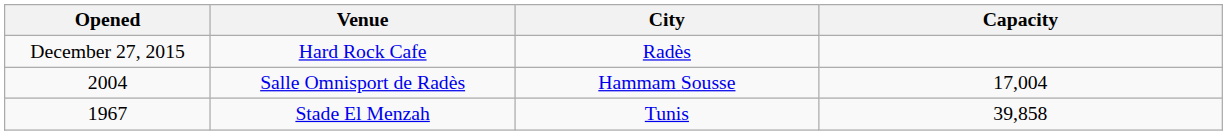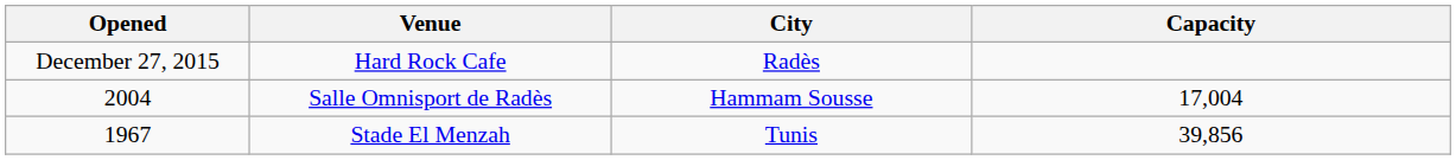 <table class="sortable wikitable" style="text-align:center;">
 <tr>
 <th scope="col" style="width:10em;">Opened</th>
 <th scope="col" style="width:15em;">Venue</th>
 <th scope="col" style="width:15em;">City</th>
 <th scope="col" style="width:20em;">Capacity</th>
 </tr>
 <tr>
 <td>December 27, 2015</td>
 <td><a href='#'>Hard Rock Cafe</a></td>
 <td><a href='#'>Radès</a></td>
 <td></td>
 </tr>
 <tr>
 <td>2004</td>
 <td><a href='#'>Salle Omnisport de Radès</a></td>
 <td><a href='#'>Hammam Sousse</a></td>
 <td>17,004</td>
 </tr>
 <tr>
 <td>1967</td>
 <td><a href='#'>Stade El Menzah</a></td>
 <td><a href='#'>Tunis</a></td>
-<td>39,858</td>
+<td>39,856</td>
 </tr>
 </table>
